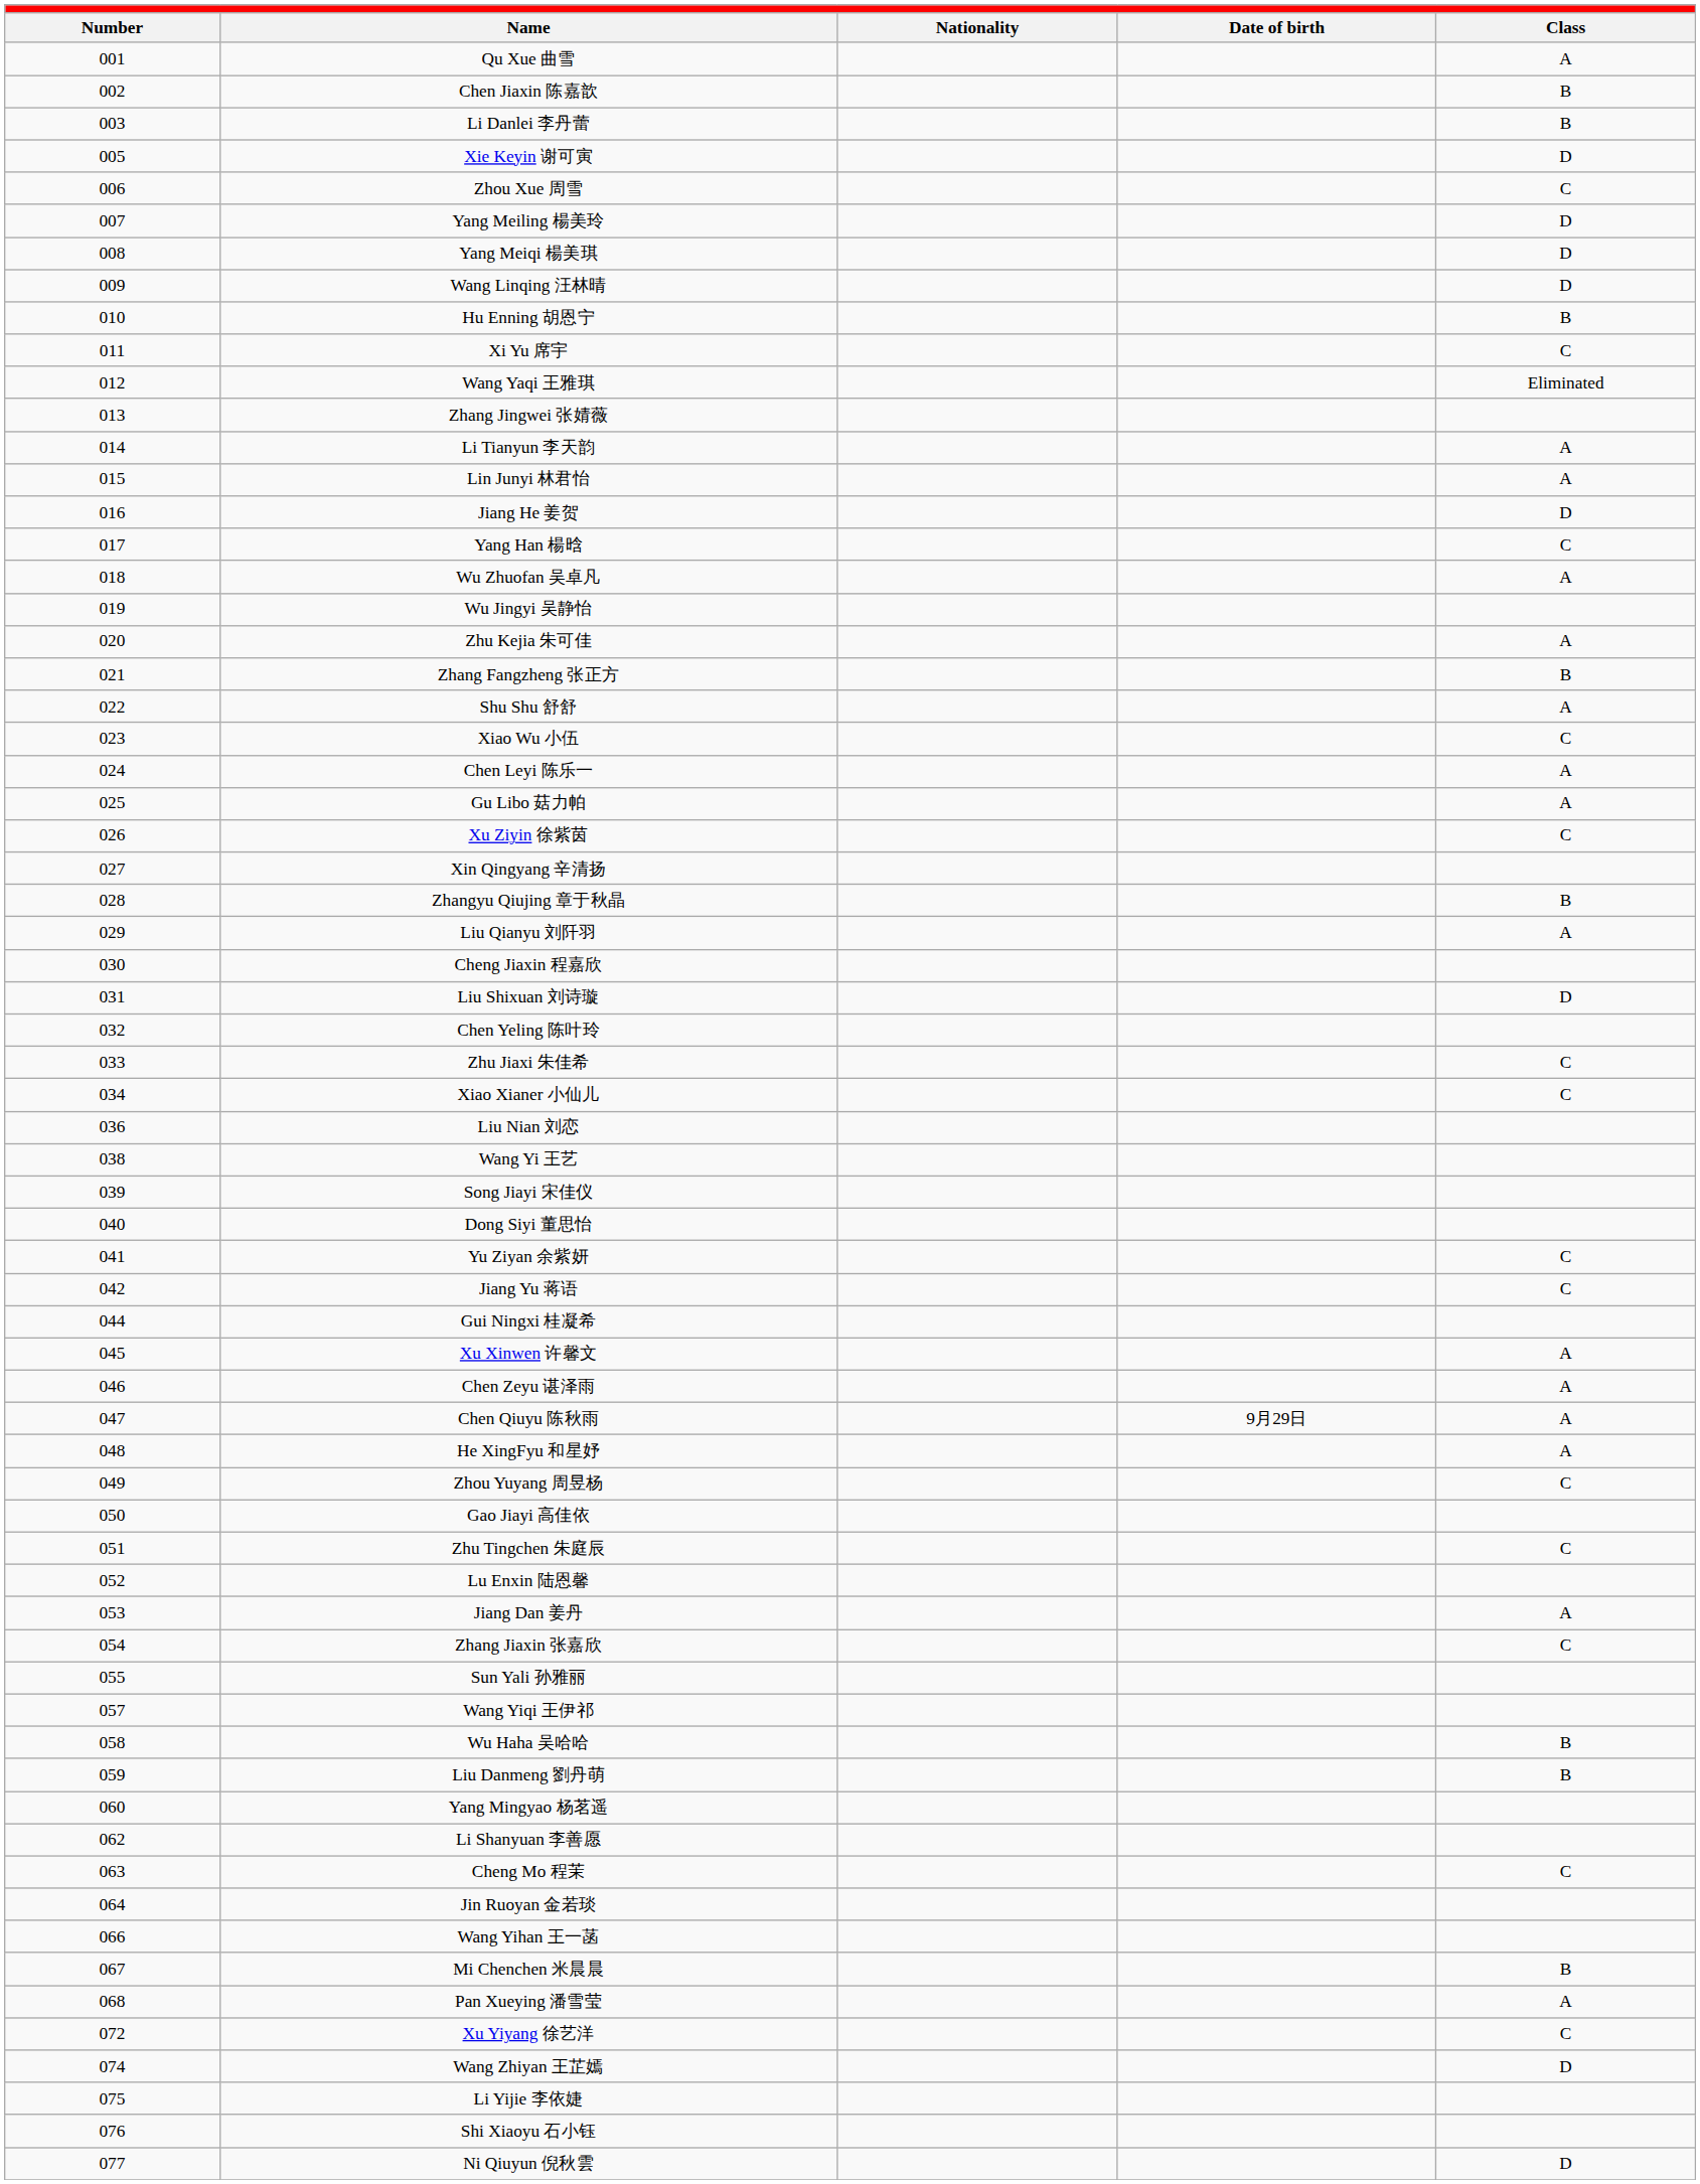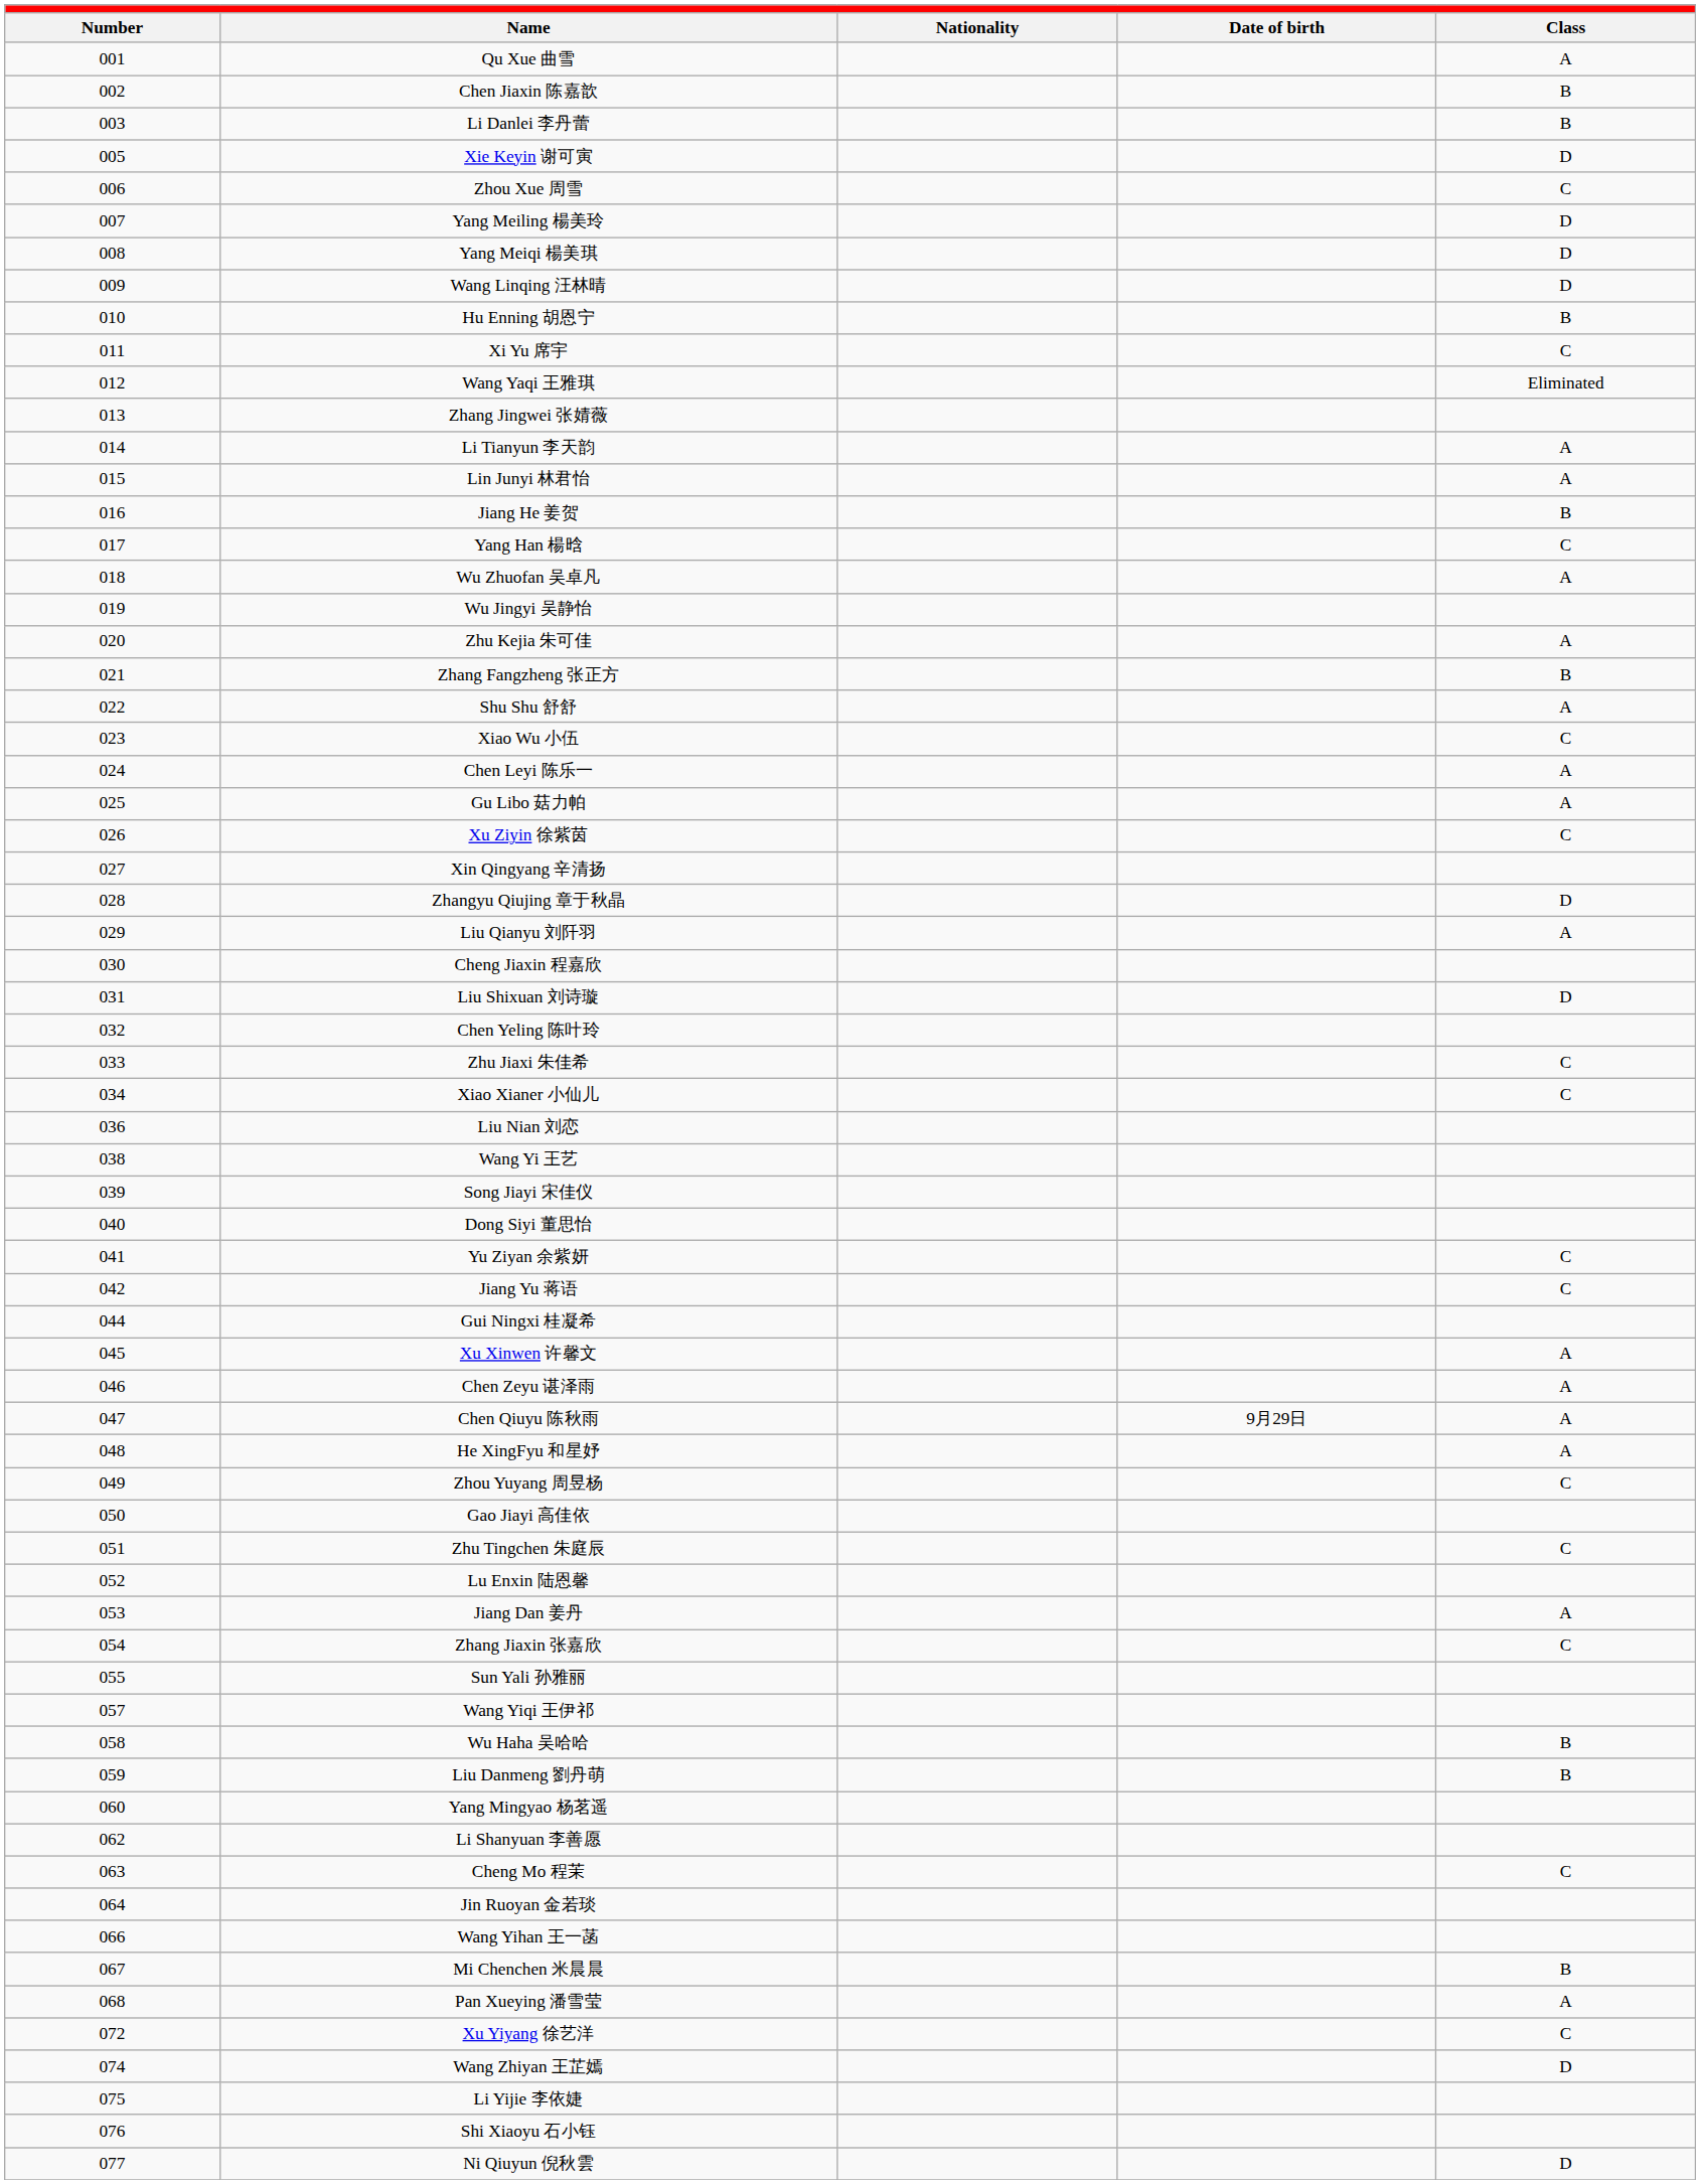 <table class="wikitable sortable collapsible"  style="Font-size:small; text-align:center" width="100%">
 <tr>
 <th colspan="8" style="background:red;"></th>
 </tr>
 <tr>
 <th>Number</th>
 <th>Name</th>
 <th>Nationality</th>
 <th>Date of birth</th>
 <th>Class</th>
 </tr>
 <tr>
 <td>001</td>
 <td>Qu Xue 曲雪</td>
 <td></td>
 <td></td>
 <td>A</td>
 </tr>
 <tr>
 <td>002</td>
 <td>Chen Jiaxin 陈嘉歆</td>
 <td></td>
 <td></td>
 <td>B</td>
 </tr>
 <tr>
 <td>003</td>
 <td>Li Danlei 李丹蕾</td>
 <td></td>
 <td></td>
 <td>B</td>
 </tr>
 <tr>
 <td>005</td>
 <td><a href='#'>Xie Keyin</a> 谢可寅</td>
 <td></td>
 <td></td>
 <td>D</td>
 </tr>
 <tr>
 <td>006</td>
 <td>Zhou Xue 周雪</td>
 <td></td>
 <td></td>
 <td>C</td>
 </tr>
 <tr>
 <td>007</td>
 <td>Yang Meiling 楊美玲</td>
 <td></td>
 <td></td>
 <td>D</td>
 </tr>
 <tr>
 <td>008</td>
 <td>Yang Meiqi 楊美琪</td>
 <td></td>
 <td></td>
 <td>D</td>
 </tr>
 <tr>
 <td>009</td>
 <td>Wang Linqing 汪林晴</td>
 <td></td>
 <td></td>
 <td>D</td>
 </tr>
 <tr>
 <td>010</td>
 <td>Hu Enning 胡恩宁</td>
 <td></td>
 <td></td>
 <td>B</td>
 </tr>
 <tr>
 <td>011</td>
 <td>Xi Yu 席宇</td>
 <td></td>
 <td></td>
 <td>C</td>
 </tr>
 <tr>
 <td>012</td>
 <td>Wang Yaqi 王雅琪</td>
 <td></td>
 <td></td>
 <td>Eliminated</td>
 </tr>
 <tr>
 <td>013</td>
 <td>Zhang Jingwei 张婧薇</td>
 <td></td>
 <td></td>
 <td></td>
 </tr>
 <tr>
 <td>014</td>
 <td>Li Tianyun 李天韵</td>
 <td></td>
 <td></td>
 <td>A</td>
 </tr>
 <tr>
 <td>015</td>
 <td>Lin Junyi 林君怡</td>
 <td></td>
 <td></td>
 <td>A</td>
 </tr>
 <tr>
 <td>016</td>
 <td>Jiang He 姜贺</td>
 <td></td>
 <td></td>
-<td>D</td>
+<td>B</td>
 </tr>
 <tr>
 <td>017</td>
 <td>Yang Han 楊晗</td>
 <td></td>
 <td></td>
 <td>C</td>
 </tr>
 <tr>
 <td>018</td>
 <td>Wu Zhuofan 吴卓凡</td>
 <td></td>
 <td></td>
 <td>A</td>
 </tr>
 <tr>
 <td>019</td>
 <td>Wu Jingyi 吴静怡</td>
 <td></td>
 <td></td>
 <td></td>
 </tr>
 <tr>
 <td>020</td>
 <td>Zhu Kejia 朱可佳</td>
 <td></td>
 <td></td>
 <td>A</td>
 </tr>
 <tr>
 <td>021</td>
 <td>Zhang Fangzheng 张正方</td>
 <td></td>
 <td></td>
 <td>B</td>
 </tr>
 <tr>
 <td>022</td>
 <td>Shu Shu 舒舒</td>
 <td></td>
 <td></td>
 <td>A</td>
 </tr>
 <tr>
 <td>023</td>
 <td>Xiao Wu 小伍</td>
 <td></td>
 <td></td>
 <td>C</td>
 </tr>
 <tr>
 <td>024</td>
 <td>Chen Leyi 陈乐一</td>
 <td></td>
 <td></td>
 <td>A</td>
 </tr>
 <tr>
 <td>025</td>
 <td>Gu Libo 菇力帕</td>
 <td></td>
 <td></td>
 <td>A</td>
 </tr>
 <tr>
 <td>026</td>
 <td><a href='#'>Xu Ziyin</a> 徐紫茵</td>
 <td></td>
 <td></td>
 <td>C</td>
 </tr>
 <tr>
 <td>027</td>
 <td>Xin Qingyang 辛清扬</td>
 <td></td>
 <td></td>
 <td></td>
 </tr>
 <tr>
 <td>028</td>
 <td>Zhangyu Qiujing 章于秋晶</td>
 <td></td>
 <td></td>
-<td>B</td>
+<td>D</td>
 </tr>
 <tr>
 <td>029</td>
 <td>Liu Qianyu 刘阡羽</td>
 <td></td>
 <td></td>
 <td>A</td>
 </tr>
 <tr>
 <td>030</td>
 <td>Cheng Jiaxin 程嘉欣</td>
 <td></td>
 <td></td>
 <td></td>
 </tr>
 <tr>
 <td>031</td>
 <td>Liu Shixuan 刘诗璇</td>
 <td></td>
 <td></td>
 <td>D</td>
 </tr>
 <tr>
 <td>032</td>
 <td>Chen Yeling 陈叶玲</td>
 <td></td>
 <td></td>
 <td></td>
 </tr>
 <tr>
 <td>033</td>
 <td>Zhu Jiaxi 朱佳希</td>
 <td></td>
 <td></td>
 <td>C</td>
 </tr>
 <tr>
 <td>034</td>
 <td>Xiao Xianer 小仙儿</td>
 <td></td>
 <td></td>
 <td>C</td>
 </tr>
 <tr>
 <td>036</td>
 <td>Liu Nian 刘恋</td>
 <td></td>
 <td></td>
 <td></td>
 </tr>
 <tr>
 <td>038</td>
 <td>Wang Yi 王艺</td>
 <td></td>
 <td></td>
 <td></td>
 </tr>
 <tr>
 <td>039</td>
 <td>Song Jiayi 宋佳仪</td>
 <td></td>
 <td></td>
 <td></td>
 </tr>
 <tr>
 <td>040</td>
 <td>Dong Siyi 董思怡</td>
 <td></td>
 <td></td>
 <td></td>
 </tr>
 <tr>
 <td>041</td>
 <td>Yu Ziyan 余紫妍</td>
 <td></td>
 <td></td>
 <td>C</td>
 </tr>
 <tr>
 <td>042</td>
 <td>Jiang Yu 蒋语</td>
 <td></td>
 <td></td>
 <td>C</td>
 </tr>
 <tr>
 <td>044</td>
 <td>Gui Ningxi 桂凝希</td>
 <td></td>
 <td></td>
 <td></td>
 </tr>
 <tr>
 <td>045</td>
 <td><a href='#'>Xu Xinwen</a> 许馨文</td>
 <td></td>
 <td></td>
 <td>A</td>
 </tr>
 <tr>
 <td>046</td>
 <td>Chen Zeyu 谌泽雨</td>
 <td></td>
 <td></td>
 <td>A</td>
 </tr>
 <tr>
 <td>047</td>
 <td>Chen Qiuyu 陈秋雨</td>
 <td></td>
 <td>9月29日</td>
 <td>A</td>
 </tr>
 <tr>
 <td>048</td>
 <td>He XingFyu 和星妤</td>
 <td></td>
 <td></td>
 <td>A</td>
 </tr>
 <tr>
 <td>049</td>
 <td>Zhou Yuyang 周昱杨</td>
 <td></td>
 <td></td>
 <td>C</td>
 </tr>
 <tr>
 <td>050</td>
 <td>Gao Jiayi 高佳依</td>
 <td></td>
 <td></td>
 <td></td>
 </tr>
 <tr>
 <td>051</td>
 <td>Zhu Tingchen 朱庭辰</td>
 <td></td>
 <td></td>
 <td>C</td>
 </tr>
 <tr>
 <td>052</td>
 <td>Lu Enxin 陆恩馨</td>
 <td></td>
 <td></td>
 <td></td>
 </tr>
 <tr>
 <td>053</td>
 <td>Jiang Dan 姜丹</td>
 <td></td>
 <td></td>
 <td>A</td>
 </tr>
 <tr>
 <td>054</td>
 <td>Zhang Jiaxin 张嘉欣</td>
 <td></td>
 <td></td>
 <td>C</td>
 </tr>
 <tr>
 <td>055</td>
 <td>Sun Yali 孙雅丽</td>
 <td></td>
 <td></td>
 <td></td>
 </tr>
 <tr>
 <td>057</td>
 <td>Wang Yiqi 王伊祁</td>
 <td></td>
 <td></td>
 <td></td>
 </tr>
 <tr>
 <td>058</td>
 <td>Wu Haha 吴哈哈</td>
 <td></td>
 <td></td>
 <td>B</td>
 </tr>
 <tr>
 <td>059</td>
 <td>Liu Danmeng 劉丹萌</td>
 <td></td>
 <td></td>
 <td>B</td>
 </tr>
 <tr>
 <td>060</td>
 <td>Yang Mingyao 杨茗遥</td>
 <td></td>
 <td></td>
 <td></td>
 </tr>
 <tr>
 <td>062</td>
 <td>Li Shanyuan 李善愿</td>
 <td></td>
 <td></td>
 <td></td>
 </tr>
 <tr>
 <td>063</td>
 <td>Cheng Mo 程茉</td>
 <td></td>
 <td></td>
 <td>C</td>
 </tr>
 <tr>
 <td>064</td>
 <td>Jin Ruoyan 金若琰</td>
 <td></td>
 <td></td>
 <td></td>
 </tr>
 <tr>
 <td>066</td>
 <td>Wang Yihan 王一菡</td>
 <td></td>
 <td></td>
 <td></td>
 </tr>
 <tr>
 <td>067</td>
 <td>Mi Chenchen 米晨晨</td>
 <td></td>
 <td></td>
 <td>B</td>
 </tr>
 <tr>
 <td>068</td>
 <td>Pan Xueying 潘雪莹</td>
 <td></td>
 <td></td>
 <td>A</td>
 </tr>
 <tr>
 <td>072</td>
 <td><a href='#'>Xu Yiyang</a> 徐艺洋</td>
 <td></td>
 <td></td>
 <td>C</td>
 </tr>
 <tr>
 <td>074</td>
 <td>Wang Zhiyan 王芷嫣</td>
 <td></td>
 <td></td>
 <td>D</td>
 </tr>
 <tr>
 <td>075</td>
 <td>Li Yijie 李依婕</td>
 <td></td>
 <td></td>
 <td></td>
 </tr>
 <tr>
 <td>076</td>
 <td>Shi Xiaoyu 石小钰</td>
 <td></td>
 <td></td>
 <td></td>
 </tr>
 <tr>
 <td>077</td>
 <td>Ni Qiuyun 倪秋雲</td>
 <td></td>
 <td></td>
 <td>D</td>
 </tr>
 </table>
